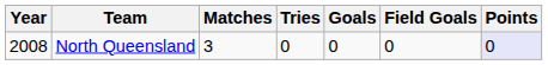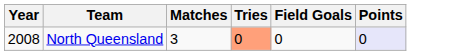 <table class="wikitable">
 <tr>
 <th>Year</th>
 <th>Team</th>
 <th>Matches</th>
 <th>Tries</th>
-<th>Goals</th>
 <th>Field Goals</th>
 <th>Points</th>
 </tr>
 <tr>
 <td>2008</td>
 <td> <a href='#'>North Queensland</a></td>
 <td>3</td>
-<td>0</td>
-<td>0</td>
+<td style="background: lightsalmon;">0</td>
 <td>0</td>
 <td style="background: lavender;">0</td>
 </tr>
 </table>
